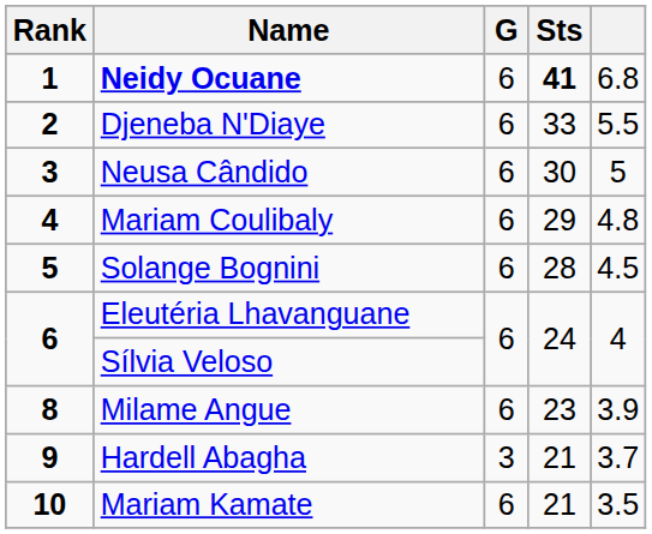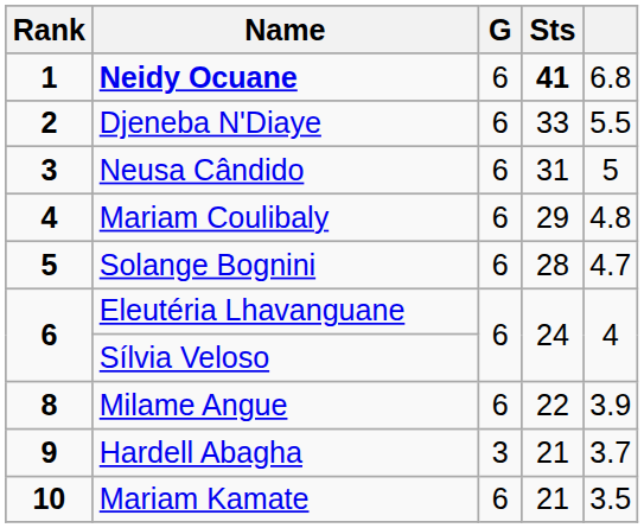 <table class="wikitable" style="text-align:center; font-size:90%;">
 <tr>
 <th width=10px>Rank</th>
 <th width=180px>Name</th>
 <th width=15px>G</th>
 <th width=10px>Sts</th>
 <th width=10px></th>
 </tr>
 <tr>
 <td><strong>1</strong></td>
 <td align=left> <strong><a href='#'>Neidy Ocuane</a></strong></td>
 <td>6</td>
 <td><strong>41</strong></td>
 <td>6.8</td>
 </tr>
 <tr>
 <td><strong>2</strong></td>
 <td align=left> <a href='#'>Djeneba N'Diaye</a></td>
 <td>6</td>
 <td>33</td>
 <td>5.5</td>
 </tr>
 <tr>
 <td><strong>3</strong></td>
 <td align=left> <a href='#'>Neusa Cândido</a></td>
 <td>6</td>
-<td>30</td>
+<td>31</td>
 <td>5</td>
 </tr>
 <tr>
 <td><strong>4</strong></td>
 <td align=left> <a href='#'>Mariam Coulibaly</a></td>
 <td>6</td>
 <td>29</td>
 <td>4.8</td>
 </tr>
 <tr>
 <td><strong>5</strong></td>
 <td align=left> <a href='#'>Solange Bognini</a></td>
 <td>6</td>
 <td>28</td>
-<td>4.5</td>
+<td>4.7</td>
 </tr>
 <tr>
 <td rowspan=2><strong>6</strong></td>
 <td align=left> <a href='#'>Eleutéria Lhavanguane</a></td>
 <td rowspan=2>6</td>
 <td rowspan=2>24</td>
 <td rowspan=2>4</td>
 </tr>
 <tr>
 <td align=left> <a href='#'>Sílvia Veloso</a></td>
 </tr>
 <tr>
 <td><strong>8</strong></td>
 <td align=left> <a href='#'>Milame Angue</a></td>
 <td>6</td>
-<td>23</td>
+<td>22</td>
 <td>3.9</td>
 </tr>
 <tr>
 <td><strong>9</strong></td>
 <td align=left> <a href='#'>Hardell Abagha</a></td>
 <td>3</td>
 <td>21</td>
 <td>3.7</td>
 </tr>
 <tr>
 <td><strong>10</strong></td>
 <td align=left> <a href='#'>Mariam Kamate</a></td>
 <td>6</td>
 <td>21</td>
 <td>3.5</td>
 </tr>
 </table>
